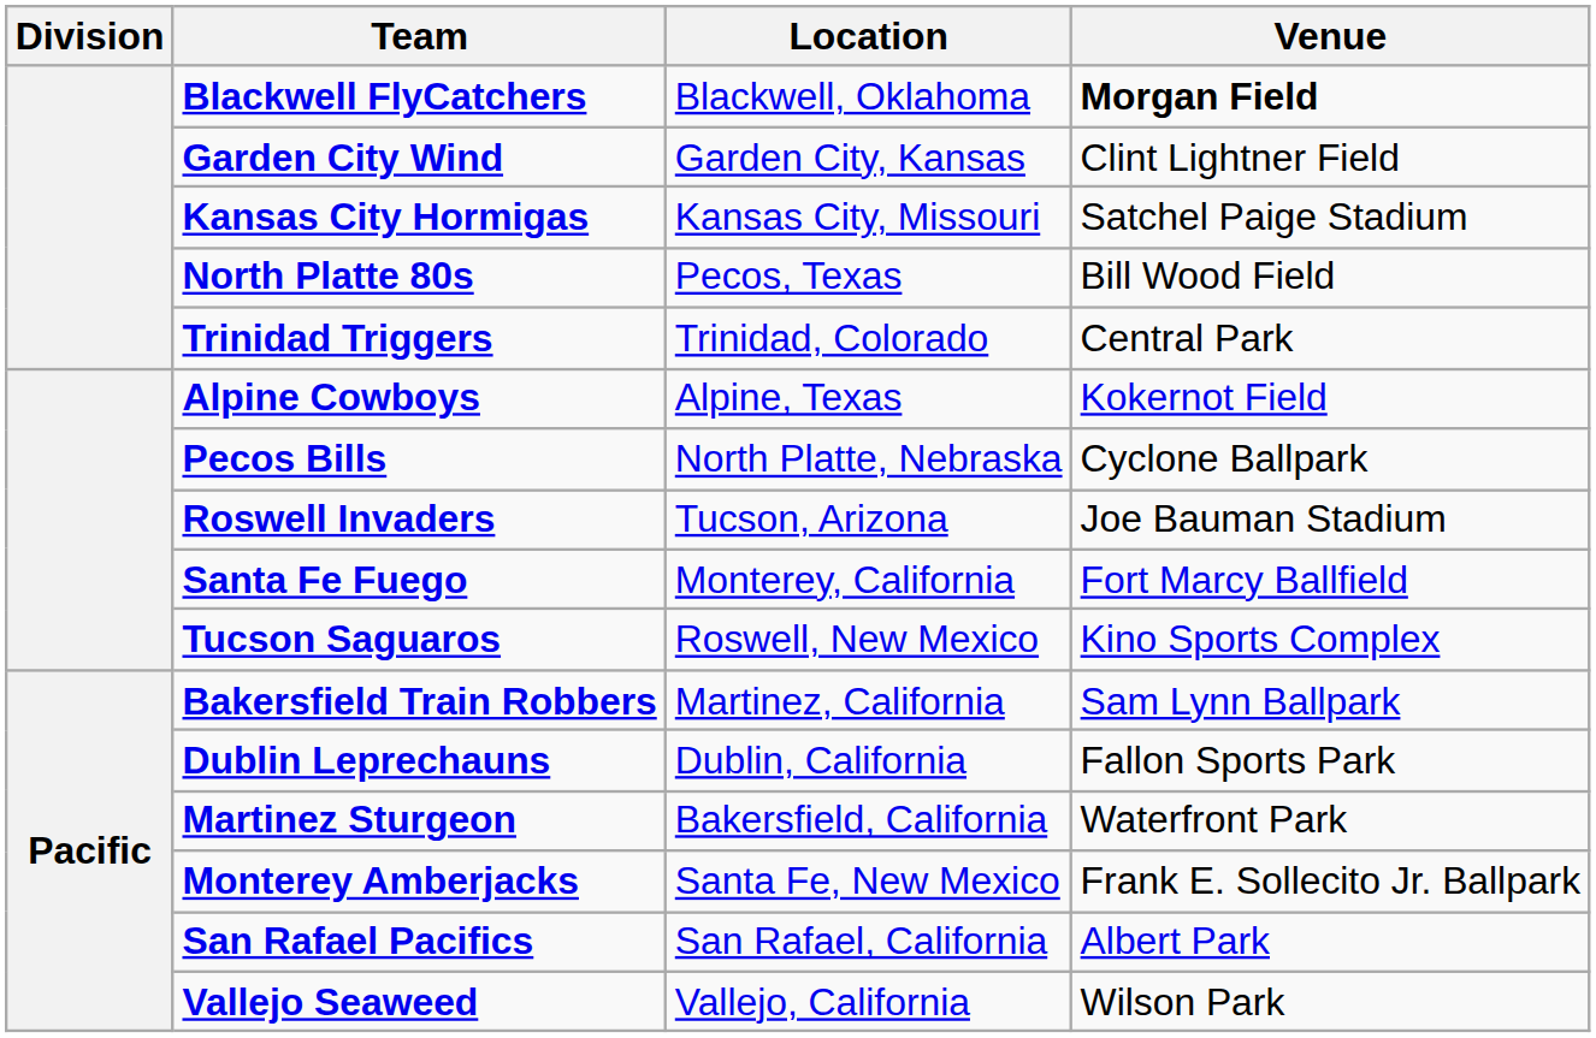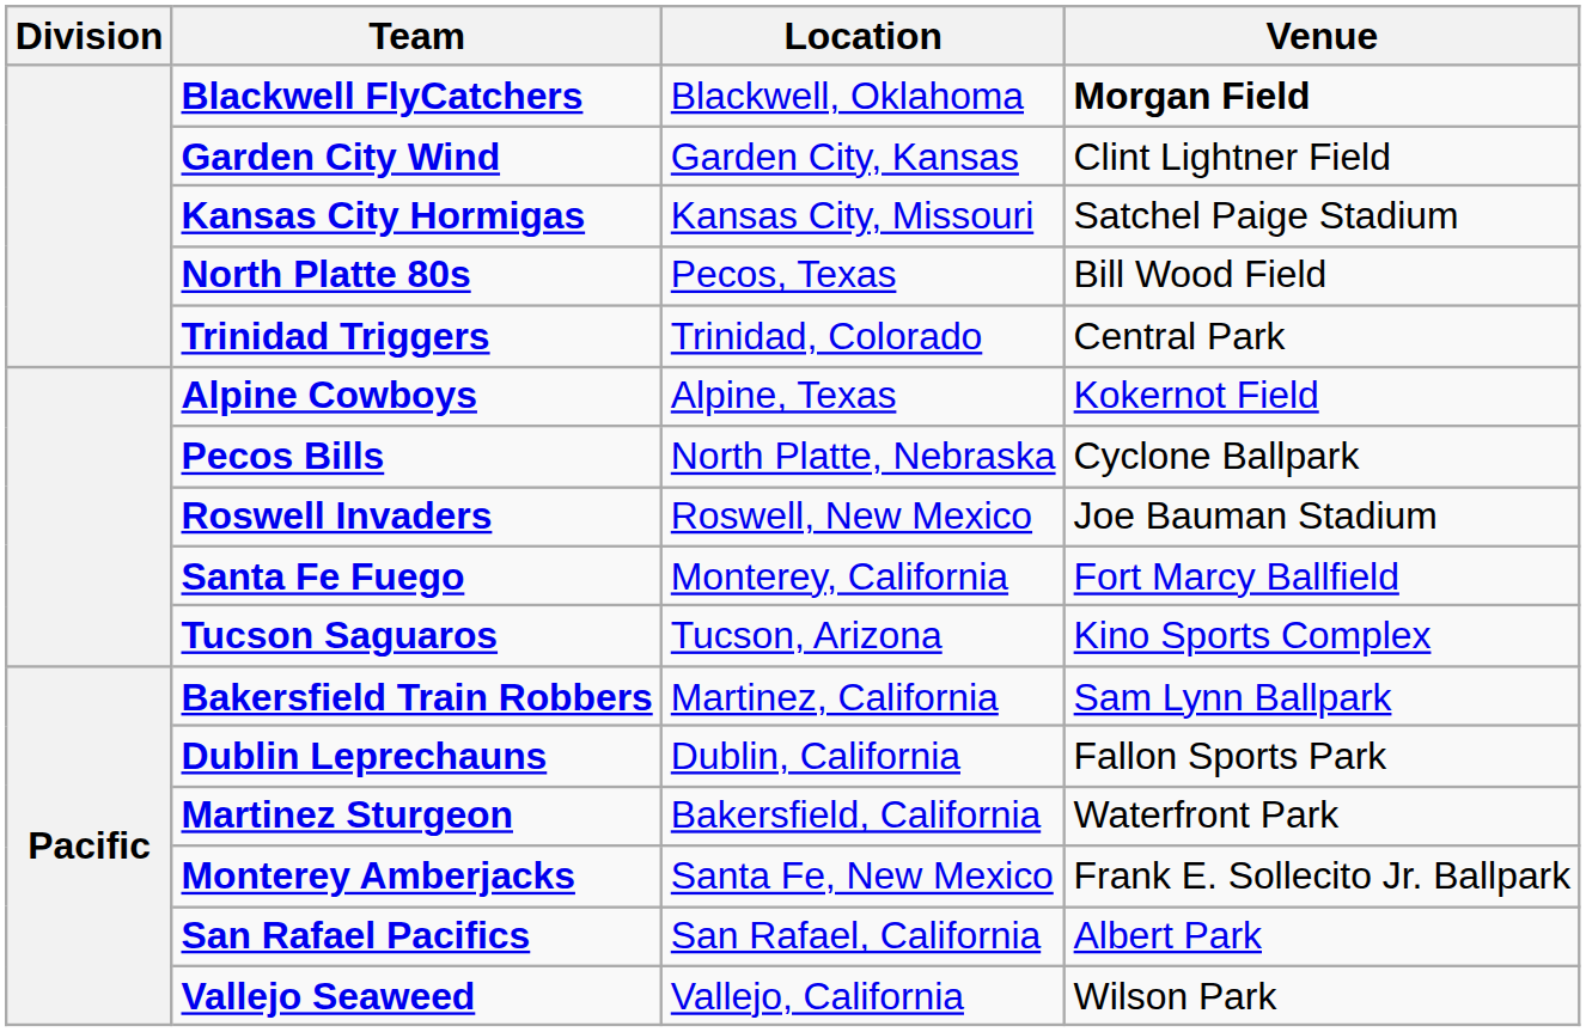 <table class="wikitable" style="font-size:85%">
 <tr>
 <th>Division</th>
 <th>Team</th>
 <th>Location</th>
 <th>Venue</th>
 </tr>
 <tr>
 <th rowspan="5"></th>
 <td><strong><a href='#'>Blackwell FlyCatchers</a></strong></td>
 <td><a href='#'>Blackwell, Oklahoma</a></td>
 <td><strong>Morgan Field</strong></td>
 </tr>
 <tr>
 <td><strong><a href='#'>Garden City Wind</a></strong></td>
 <td><a href='#'>Garden City, Kansas</a></td>
 <td>Clint Lightner Field</td>
 </tr>
 <tr>
 <td><strong><a href='#'>Kansas City Hormigas</a></strong></td>
 <td><a href='#'>Kansas City, Missouri</a></td>
 <td>Satchel Paige Stadium</td>
 </tr>
 <tr>
 <td><strong><a href='#'>North Platte 80s</a></strong></td>
 <td><a href='#'>Pecos, Texas</a></td>
 <td>Bill Wood Field</td>
 </tr>
 <tr>
 <td><strong><a href='#'>Trinidad Triggers</a></strong></td>
 <td><a href='#'>Trinidad, Colorado</a></td>
 <td>Central Park</td>
 </tr>
 <tr>
 <th rowspan="5"></th>
 <td><strong><a href='#'>Alpine Cowboys</a></strong></td>
 <td><a href='#'>Alpine, Texas</a></td>
 <td><a href='#'>Kokernot Field</a></td>
 </tr>
 <tr>
 <td><strong><a href='#'>Pecos Bills</a></strong></td>
 <td><a href='#'>North Platte, Nebraska</a></td>
 <td>Cyclone Ballpark</td>
 </tr>
 <tr>
 <td><strong><a href='#'>Roswell Invaders</a></strong></td>
-<td><a href='#'>Tucson, Arizona</a></td>
+<td><a href='#'>Roswell, New Mexico</a></td>
 <td>Joe Bauman Stadium</td>
 </tr>
 <tr>
 <td><strong><a href='#'>Santa Fe Fuego</a></strong></td>
 <td><a href='#'>Monterey, California</a></td>
 <td><a href='#'>Fort Marcy Ballfield</a></td>
 </tr>
 <tr>
 <td><strong><a href='#'>Tucson Saguaros</a></strong></td>
-<td><a href='#'>Roswell, New Mexico</a></td>
+<td><a href='#'>Tucson, Arizona</a></td>
 <td><a href='#'>Kino Sports Complex</a></td>
 </tr>
 <tr>
 <th rowspan="6">Pacific</th>
 <td><strong><a href='#'>Bakersfield Train Robbers</a></strong></td>
 <td><a href='#'>Martinez, California</a></td>
 <td><a href='#'>Sam Lynn Ballpark</a></td>
 </tr>
 <tr>
 <td><strong><a href='#'>Dublin Leprechauns</a></strong></td>
 <td><a href='#'>Dublin, California</a></td>
 <td>Fallon Sports Park</td>
 </tr>
 <tr>
 <td><strong><a href='#'>Martinez Sturgeon</a></strong></td>
 <td><a href='#'>Bakersfield, California</a></td>
 <td>Waterfront Park</td>
 </tr>
 <tr>
 <td><strong><a href='#'>Monterey Amberjacks</a></strong></td>
 <td><a href='#'>Santa Fe, New Mexico</a></td>
 <td>Frank E. Sollecito Jr. Ballpark</td>
 </tr>
 <tr>
 <td><strong><a href='#'>San Rafael Pacifics</a></strong></td>
 <td><a href='#'>San Rafael, California</a></td>
 <td><a href='#'>Albert Park</a></td>
 </tr>
 <tr>
 <td><strong><a href='#'>Vallejo Seaweed</a></strong></td>
 <td><a href='#'>Vallejo, California</a></td>
 <td>Wilson Park</td>
 </tr>
 </table>
